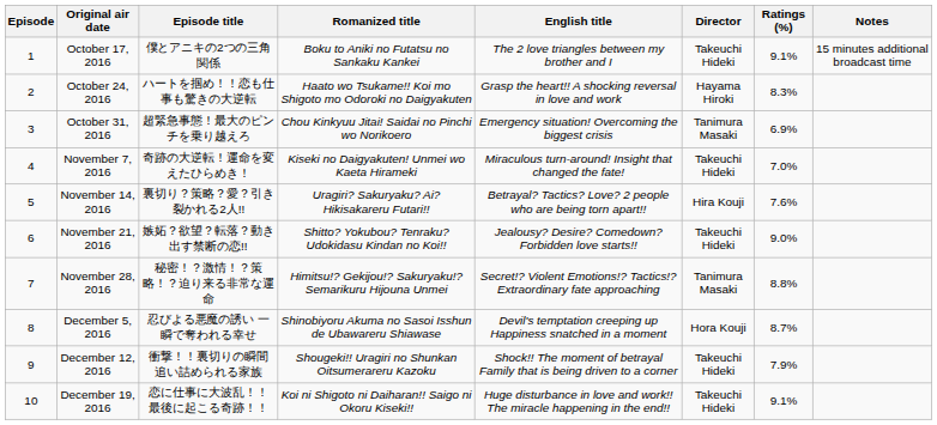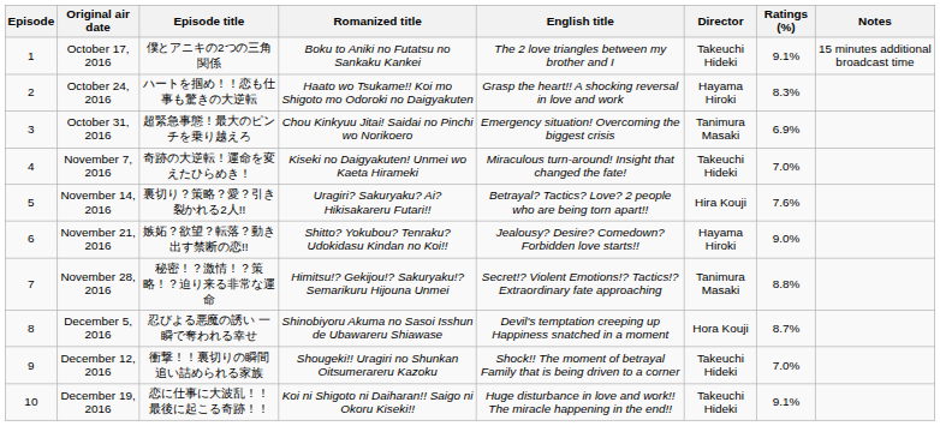 <table class="wikitable" style="text-align:center;">
 <tr>
 <th>Episode</th>
 <th>Original air date</th>
 <th>Episode title</th>
 <th>Romanized title</th>
 <th>English title</th>
 <th>Director</th>
 <th>Ratings (%)</th>
 <th>Notes</th>
 </tr>
 <tr>
 <td>1</td>
 <td>October 17, 2016</td>
 <td>僕とアニキの2つの三角関係</td>
 <td><em>Boku to Aniki no Futatsu no Sankaku Kankei</em></td>
 <td><em>The 2 love triangles between my brother and I</em></td>
 <td>Takeuchi Hideki</td>
 <td>9.1%</td>
 <td>15 minutes additional broadcast time</td>
 </tr>
 <tr>
 <td>2</td>
 <td>October 24, 2016</td>
 <td>ハートを掴め！！恋も仕事も驚きの大逆転</td>
 <td><em>Haato wo Tsukame!! Koi mo Shigoto mo Odoroki no Daigyakuten</em></td>
 <td><em>Grasp the heart!! A shocking reversal in love and work</em></td>
 <td>Hayama Hiroki</td>
 <td>8.3%</td>
 <td></td>
 </tr>
 <tr>
 <td>3</td>
 <td>October 31, 2016</td>
 <td>超緊急事態！最大のピンチを乗り越えろ</td>
 <td><em>Chou Kinkyuu Jitai! Saidai no Pinchi wo Norikoero</em></td>
 <td><em>Emergency situation! Overcoming the biggest crisis</em></td>
 <td>Tanimura Masaki</td>
 <td>6.9%</td>
 <td></td>
 </tr>
 <tr>
 <td>4</td>
 <td>November 7, 2016</td>
 <td>奇跡の大逆転！運命を変えたひらめき！</td>
 <td><em>Kiseki no Daigyakuten! Unmei wo Kaeta Hirameki</em></td>
 <td><em>Miraculous turn-around! Insight that changed the fate!</em></td>
 <td>Takeuchi Hideki</td>
 <td>7.0%</td>
 <td></td>
 </tr>
 <tr>
 <td>5</td>
 <td>November 14, 2016</td>
 <td>裏切り？策略？愛？引き裂かれる2人!!</td>
 <td><em>Uragiri? Sakuryaku? Ai? Hikisakareru Futari!!</em></td>
 <td><em>Betrayal? Tactics? Love? 2 people who are being torn apart!!</em></td>
 <td>Hira Kouji</td>
 <td>7.6%</td>
 <td></td>
 </tr>
 <tr>
 <td>6</td>
 <td>November 21, 2016</td>
 <td>嫉妬？欲望？転落？動き出す禁断の恋!!</td>
 <td><em>Shitto? Yokubou? Tenraku? Udokidasu Kindan no Koi!!</em></td>
 <td><em>Jealousy? Desire? Comedown? Forbidden love starts!!</em></td>
-<td>Takeuchi Hideki</td>
+<td>Hayama Hiroki</td>
 <td>9.0%</td>
 <td></td>
 </tr>
 <tr>
 <td>7</td>
 <td>November 28, 2016</td>
 <td>秘密！？激情！？策略！？迫り来る非常な運命</td>
 <td><em>Himitsu!? Gekijou!? Sakuryaku!? Semarikuru Hijouna Unmei</em></td>
 <td><em>Secret!? Violent Emotions!? Tactics!? Extraordinary fate approaching</em></td>
 <td>Tanimura Masaki</td>
 <td>8.8%</td>
 <td></td>
 </tr>
 <tr>
 <td>8</td>
 <td>December 5, 2016</td>
 <td>忍びよる悪魔の誘い 一瞬で奪われる幸せ</td>
 <td><em>Shinobiyoru Akuma no Sasoi Isshun de Ubawareru Shiawase</em></td>
 <td><em>Devil's temptation creeping up Happiness snatched in a moment</em></td>
 <td>Hora Kouji</td>
 <td>8.7%</td>
 <td></td>
 </tr>
 <tr>
 <td>9</td>
 <td>December 12, 2016</td>
 <td>衝撃！！裏切りの瞬間 追い詰められる家族</td>
 <td><em>Shougeki!! Uragiri no Shunkan Oitsumerareru Kazoku</em></td>
 <td><em>Shock!! The moment of betrayal Family that is being driven to a corner</em></td>
 <td>Takeuchi Hideki</td>
-<td>7.9%</td>
+<td>7.0%</td>
 <td></td>
 </tr>
 <tr>
 <td>10</td>
 <td>December 19, 2016</td>
 <td>恋に仕事に大波乱！！ 最後に起こる奇跡！！</td>
 <td><em>Koi ni Shigoto ni Daiharan!! Saigo ni Okoru Kiseki!!</em></td>
 <td><em>Huge disturbance in love and work!! The miracle happening in the end!!</em></td>
 <td>Takeuchi Hideki</td>
 <td>9.1%</td>
 <td></td>
 </tr>
 </table>
